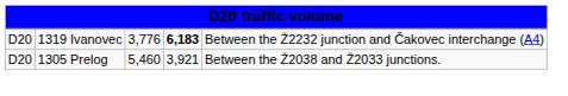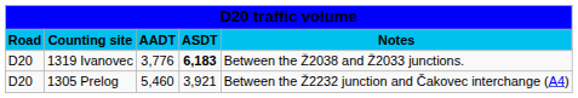 <table class="wikitable">
 <tr>
 <td colspan=5 bgcolor=blue align=center style=margin-top:15><span><big><strong>D20 traffic volume</strong></big></span></td>
+</tr>
+<tr>
+<td align=center bgcolor=00c0f0><strong>Road</strong></td>
+<td align=center bgcolor=00c0f0><strong>Counting site</strong></td>
+<td align=center bgcolor=00c0f0><strong>AADT</strong></td>
+<td align=center bgcolor=00c0f0><strong>ASDT</strong></td>
+<td align=center bgcolor=00c0f0><strong>Notes</strong></td>
 </tr>
 <tr>
 <td> D20</td>
 <td>1319 Ivanovec</td>
 <td align=center>3,776</td>
 <td align=center><strong>6,183</strong></td>
-<td>Between the Ž2232 junction and Čakovec interchange (<a href='#'>A4</a>)</td>
+<td>Between the Ž2038 and Ž2033 junctions.</td>
 </tr>
 <tr>
 <td> D20</td>
 <td>1305 Prelog</td>
 <td align=center>5,460</td>
 <td align=center>3,921</td>
-<td>Between the Ž2038 and Ž2033 junctions.</td>
+<td>Between the Ž2232 junction and Čakovec interchange (<a href='#'>A4</a>)</td>
 </tr>
 </table>
